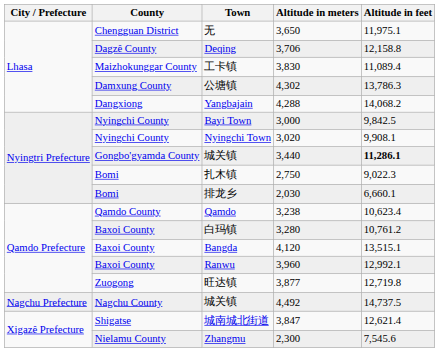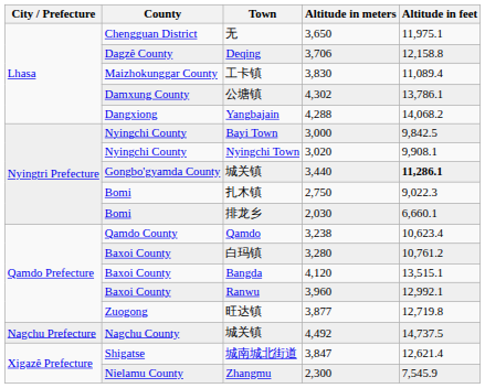 <table class="wikitable sortable">
 <tr>
 <th>City / Prefecture</th>
 <th>County</th>
 <th>Town</th>
 <th>Altitude in meters</th>
 <th>Altitude in feet</th>
 </tr>
 <tr>
 <td rowspan=5><a href='#'>Lhasa</a></td>
 <td><a href='#'>Chengguan District</a></td>
 <td>无</td>
 <td>3,650</td>
 <td>11,975.1</td>
 </tr>
 <tr ---- style="background:#efefef">
 <td><a href='#'>Dagzê County</a></td>
 <td><a href='#'>Deqing</a></td>
 <td>3,706</td>
 <td>12,158.8</td>
 </tr>
 <tr>
 <td><a href='#'>Maizhokunggar County</a></td>
 <td>工卡镇</td>
 <td>3,830</td>
 <td>11,089.4</td>
 </tr>
 <tr ---- style="background:#efefef">
 <td><a href='#'>Damxung County</a></td>
 <td>公塘镇</td>
 <td>4,302</td>
-<td>13,786.3</td>
+<td>13,786.1</td>
 </tr>
 <tr>
 <td><a href='#'>Dangxiong</a></td>
 <td><a href='#'>Yangbajain</a></td>
 <td>4,288</td>
 <td>14,068.2</td>
 </tr>
 <tr ---- style="background:#efefef">
 <td rowspan=5><a href='#'>Nyingtri Prefecture</a></td>
 <td><a href='#'>Nyingchi County</a></td>
 <td><a href='#'>Bayi Town</a></td>
 <td>3,000</td>
 <td>9,842.5</td>
 </tr>
 <tr>
 <td><a href='#'>Nyingchi County</a></td>
 <td><a href='#'>Nyingchi Town</a></td>
 <td>3,020</td>
 <td>9,908.1</td>
 </tr>
 <tr ---- style="background:#efefef">
 <td><a href='#'>Gongbo'gyamda County</a></td>
 <td>城关镇</td>
 <td>3,440</td>
 <td><strong>11,286.1</strong></td>
 </tr>
 <tr>
 <td><a href='#'>Bomi</a></td>
 <td>扎木镇</td>
 <td>2,750</td>
 <td>9,022.3</td>
 </tr>
 <tr ---- style="background:#efefef">
 <td><a href='#'>Bomi</a></td>
 <td>排龙乡</td>
 <td>2,030</td>
 <td>6,660.1</td>
 </tr>
 <tr>
 <td rowspan=5><a href='#'>Qamdo Prefecture</a></td>
 <td><a href='#'>Qamdo County</a></td>
 <td><a href='#'>Qamdo</a></td>
 <td>3,238</td>
 <td>10,623.4</td>
 </tr>
 <tr ---- style="background:#efefef">
 <td><a href='#'>Baxoi County</a></td>
 <td>白玛镇</td>
 <td>3,280</td>
 <td>10,761.2</td>
 </tr>
 <tr>
 <td><a href='#'>Baxoi County</a></td>
 <td><a href='#'>Bangda</a></td>
 <td>4,120</td>
 <td>13,515.1</td>
 </tr>
 <tr ---- style="background:#efefef">
 <td><a href='#'>Baxoi County</a></td>
 <td><a href='#'>Ranwu</a></td>
 <td>3,960</td>
 <td>12,992.1</td>
 </tr>
 <tr>
 <td><a href='#'>Zuogong</a></td>
 <td>旺达镇</td>
 <td>3,877</td>
 <td>12,719.8</td>
 </tr>
 <tr ---- style="background:#efefef">
 <td><a href='#'>Nagchu Prefecture</a></td>
 <td><a href='#'>Nagchu County</a></td>
 <td>城关镇</td>
 <td>4,492</td>
 <td>14,737.5</td>
 </tr>
 <tr>
 <td rowspan=5><a href='#'>Xigazê Prefecture</a></td>
 <td><a href='#'>Shigatse</a></td>
 <td><a href='#'>城南城北街道</a></td>
 <td>3,847</td>
 <td>12,621.4</td>
 </tr>
 <tr ---- style="background:#efefef">
 <td><a href='#'>Nielamu County</a></td>
 <td><a href='#'>Zhangmu</a></td>
 <td>2,300</td>
-<td>7,545.6</td>
+<td>7,545.9</td>
 </tr>
 </table>
